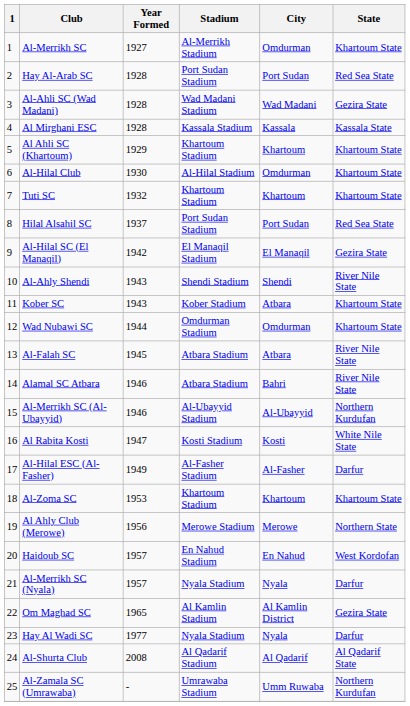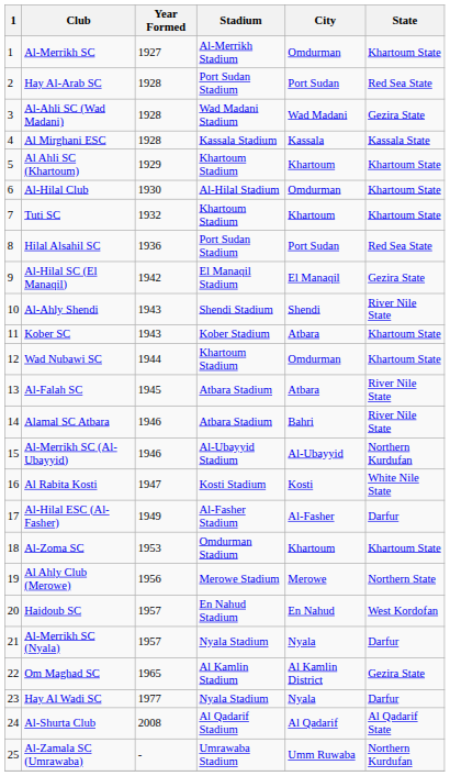 <table class ="wikitable sortable">
 <tr>
 <th>1</th>
 <th>Club</th>
 <th>Year Formed</th>
 <th>Stadium</th>
 <th>City</th>
 <th>State</th>
 </tr>
 <tr>
 <td>1</td>
 <td><a href='#'>Al-Merrikh SC</a></td>
 <td>1927</td>
 <td><a href='#'>Al-Merrikh Stadium</a></td>
 <td><a href='#'>Omdurman</a></td>
 <td><a href='#'>Khartoum State</a></td>
 </tr>
 <tr>
 <td>2</td>
 <td><a href='#'>Hay Al-Arab SC</a></td>
 <td>1928</td>
 <td><a href='#'>Port Sudan Stadium</a></td>
 <td><a href='#'>Port Sudan</a></td>
 <td><a href='#'>Red Sea State</a></td>
 </tr>
 <tr>
 <td>3</td>
 <td><a href='#'>Al-Ahli SC (Wad Madani)</a></td>
 <td>1928</td>
 <td><a href='#'>Wad Madani Stadium</a></td>
 <td><a href='#'>Wad Madani</a></td>
 <td><a href='#'>Gezira State</a></td>
 </tr>
 <tr>
 <td>4</td>
 <td><a href='#'>Al Mirghani ESC</a></td>
 <td>1928</td>
 <td><a href='#'>Kassala Stadium</a></td>
 <td><a href='#'>Kassala</a></td>
 <td><a href='#'>Kassala State</a></td>
 </tr>
 <tr>
 <td>5</td>
 <td><a href='#'>Al Ahli SC (Khartoum)</a></td>
 <td>1929</td>
 <td><a href='#'>Khartoum Stadium</a></td>
 <td><a href='#'>Khartoum</a></td>
 <td><a href='#'>Khartoum State</a></td>
 </tr>
 <tr>
 <td>6</td>
 <td><a href='#'>Al-Hilal Club</a></td>
 <td>1930</td>
 <td><a href='#'>Al-Hilal Stadium</a></td>
 <td><a href='#'>Omdurman</a></td>
 <td><a href='#'>Khartoum State</a></td>
 </tr>
 <tr>
 <td>7</td>
 <td><a href='#'>Tuti SC</a></td>
 <td>1932</td>
 <td><a href='#'>Khartoum Stadium</a></td>
 <td><a href='#'>Khartoum</a></td>
 <td><a href='#'>Khartoum State</a></td>
 </tr>
 <tr>
 <td>8</td>
 <td><a href='#'>Hilal Alsahil SC</a></td>
-<td>1937</td>
+<td>1936</td>
 <td><a href='#'>Port Sudan Stadium</a></td>
 <td><a href='#'>Port Sudan</a></td>
 <td><a href='#'>Red Sea State</a></td>
 </tr>
 <tr>
 <td>9</td>
 <td><a href='#'>Al-Hilal SC (El Manaqil)</a></td>
 <td>1942</td>
 <td><a href='#'>El Manaqil Stadium</a></td>
 <td><a href='#'>El Manaqil</a></td>
 <td><a href='#'>Gezira State</a></td>
 </tr>
 <tr>
 <td>10</td>
 <td><a href='#'>Al-Ahly Shendi</a></td>
 <td>1943</td>
 <td><a href='#'>Shendi Stadium</a></td>
 <td><a href='#'>Shendi</a></td>
 <td><a href='#'>River Nile State</a></td>
 </tr>
 <tr>
 <td>11</td>
 <td><a href='#'>Kober SC</a></td>
 <td>1943</td>
 <td><a href='#'>Kober Stadium</a></td>
 <td><a href='#'>Atbara</a></td>
 <td><a href='#'>Khartoum State</a></td>
 </tr>
 <tr>
 <td>12</td>
 <td><a href='#'>Wad Nubawi SC</a></td>
 <td>1944</td>
-<td><a href='#'>Omdurman Stadium</a></td>
+<td><a href='#'>Khartoum Stadium</a></td>
 <td><a href='#'>Omdurman</a></td>
 <td><a href='#'>Khartoum State</a></td>
 </tr>
 <tr>
 <td>13</td>
 <td><a href='#'>Al-Falah SC</a></td>
 <td>1945</td>
 <td><a href='#'>Atbara Stadium</a></td>
 <td><a href='#'>Atbara</a></td>
 <td><a href='#'>River Nile State</a></td>
 </tr>
 <tr>
 <td>14</td>
 <td><a href='#'>Alamal SC Atbara</a></td>
 <td>1946</td>
 <td><a href='#'>Atbara Stadium</a></td>
 <td><a href='#'>Bahri</a></td>
 <td><a href='#'>River Nile State</a></td>
 </tr>
 <tr>
 <td>15</td>
 <td><a href='#'>Al-Merrikh SC (Al-Ubayyid)</a></td>
 <td>1946</td>
 <td><a href='#'>Al-Ubayyid Stadium</a></td>
 <td><a href='#'>Al-Ubayyid</a></td>
 <td><a href='#'>Northern Kurdufan</a></td>
 </tr>
 <tr>
 <td>16</td>
 <td><a href='#'>Al Rabita Kosti</a></td>
 <td>1947</td>
 <td><a href='#'>Kosti Stadium</a></td>
 <td><a href='#'>Kosti</a></td>
 <td><a href='#'>White Nile State</a></td>
 </tr>
 <tr>
 <td>17</td>
 <td><a href='#'>Al-Hilal ESC (Al-Fasher)</a></td>
 <td>1949</td>
 <td><a href='#'>Al-Fasher Stadium</a></td>
 <td><a href='#'>Al-Fasher</a></td>
 <td><a href='#'>Darfur</a></td>
 </tr>
 <tr>
 <td>18</td>
 <td><a href='#'>Al-Zoma SC</a></td>
 <td>1953</td>
-<td><a href='#'>Khartoum Stadium</a></td>
+<td><a href='#'>Omdurman Stadium</a></td>
 <td><a href='#'>Khartoum</a></td>
 <td><a href='#'>Khartoum State</a></td>
 </tr>
 <tr>
 <td>19</td>
 <td><a href='#'>Al Ahly Club (Merowe)</a></td>
 <td>1956</td>
 <td><a href='#'>Merowe Stadium</a></td>
 <td><a href='#'>Merowe</a></td>
 <td><a href='#'>Northern State</a></td>
 </tr>
 <tr>
 <td>20</td>
 <td><a href='#'>Haidoub SC</a></td>
 <td>1957</td>
 <td><a href='#'>En Nahud Stadium</a></td>
 <td><a href='#'>En Nahud</a></td>
 <td><a href='#'>West Kordofan</a></td>
 </tr>
 <tr>
 <td>21</td>
 <td><a href='#'>Al-Merrikh SC (Nyala)</a></td>
 <td>1957</td>
 <td><a href='#'>Nyala Stadium</a></td>
 <td><a href='#'>Nyala</a></td>
 <td><a href='#'>Darfur</a></td>
 </tr>
 <tr>
 <td>22</td>
 <td><a href='#'>Om Maghad SC</a></td>
 <td>1965</td>
 <td><a href='#'>Al Kamlin Stadium</a></td>
 <td><a href='#'>Al Kamlin District</a></td>
 <td><a href='#'>Gezira State</a></td>
 </tr>
 <tr>
 <td>23</td>
 <td><a href='#'>Hay Al Wadi SC</a></td>
 <td>1977</td>
 <td><a href='#'>Nyala Stadium</a></td>
 <td><a href='#'>Nyala</a></td>
 <td><a href='#'>Darfur</a></td>
 </tr>
 <tr>
 <td>24</td>
 <td><a href='#'>Al-Shurta Club</a></td>
 <td>2008</td>
 <td><a href='#'>Al Qadarif Stadium</a></td>
 <td><a href='#'>Al Qadarif</a></td>
 <td><a href='#'>Al Qadarif State</a></td>
 </tr>
 <tr>
 <td>25</td>
 <td><a href='#'>Al-Zamala SC (Umrawaba)</a></td>
 <td>-</td>
 <td><a href='#'>Umrawaba Stadium</a></td>
 <td><a href='#'>Umm Ruwaba</a></td>
 <td><a href='#'>Northern Kurdufan</a></td>
 </tr>
 <tr>
 </tr>
 </table>
